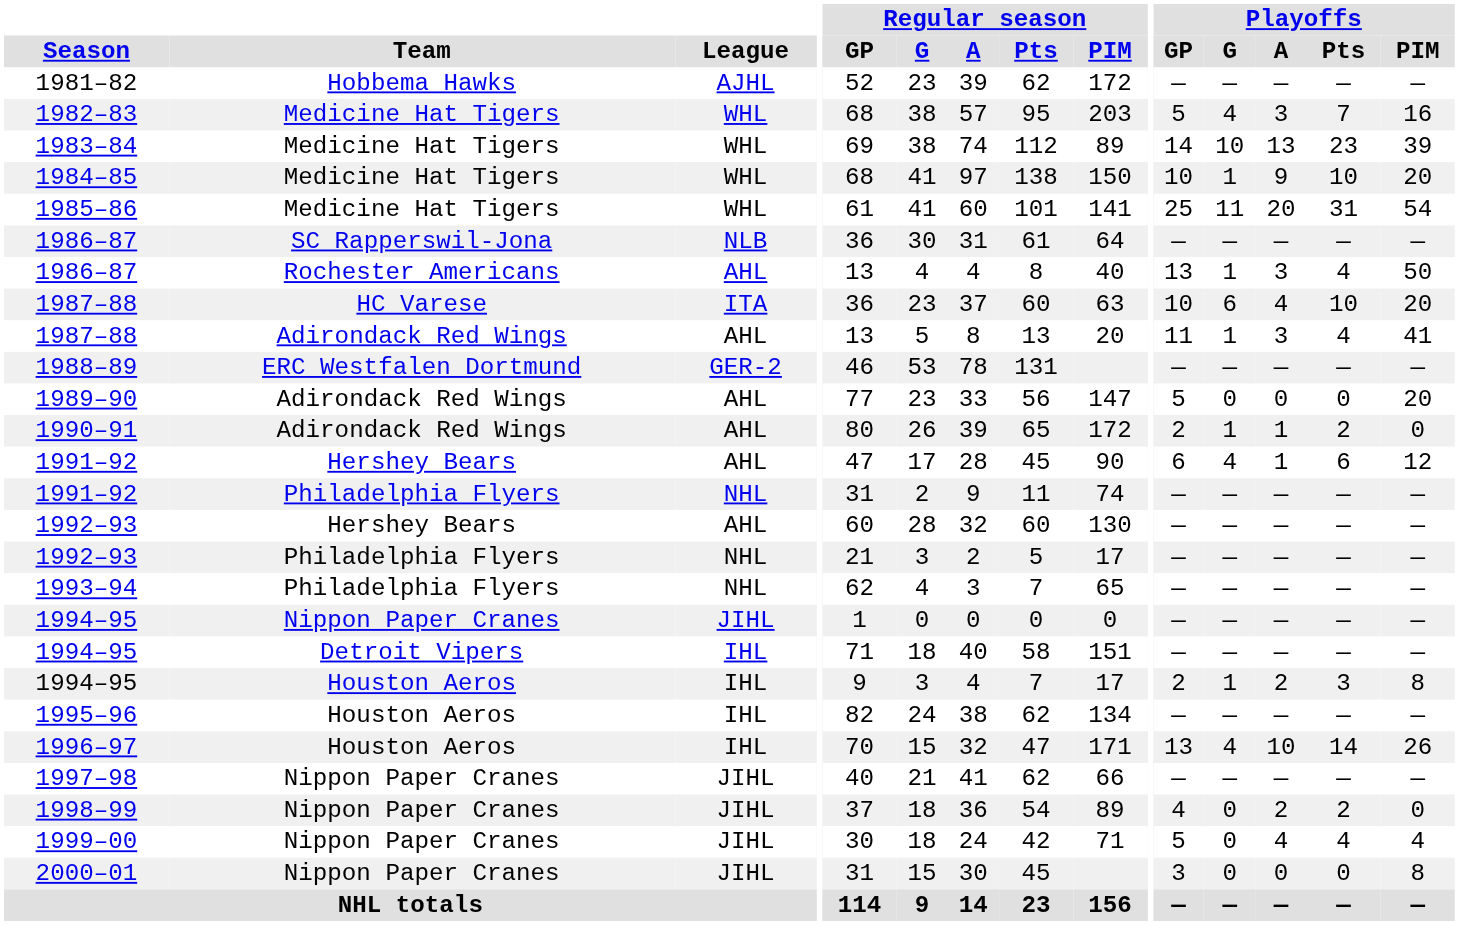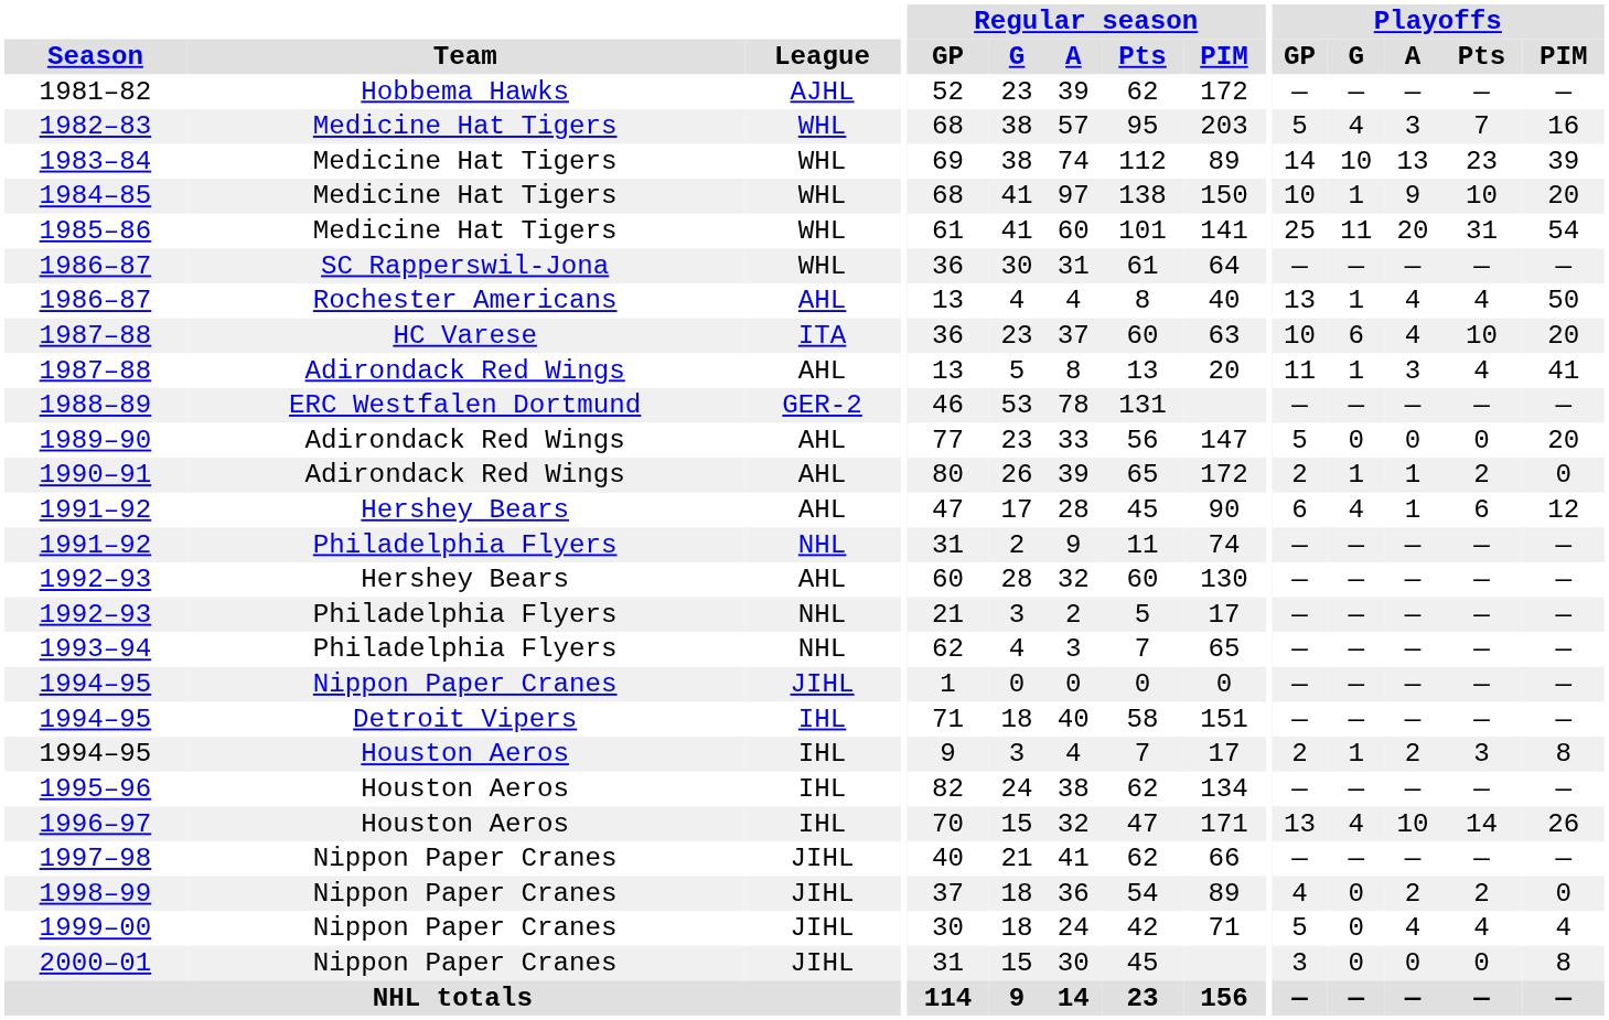 <table border="0" cellpadding="1" cellspacing="0" style="text-align:center; width:60em">
 <tr bgcolor="#e0e0e0">
 <th colspan="3" bgcolor="#ffffff"></th>
 <th rowspan="100" bgcolor="#ffffff"></th>
 <th colspan="5"><a href='#'>Regular season</a></th>
 <th rowspan="100" bgcolor="#ffffff"></th>
 <th colspan="5"><a href='#'>Playoffs</a></th>
 </tr>
 <tr bgcolor="#e0e0e0">
 <th><a href='#'>Season</a></th>
 <th>Team</th>
 <th>League</th>
 <th>GP</th>
 <th><a href='#'>G</a></th>
 <th><a href='#'>A</a></th>
 <th><a href='#'>Pts</a></th>
 <th><a href='#'>PIM</a></th>
 <th>GP</th>
 <th>G</th>
 <th>A</th>
 <th>Pts</th>
 <th>PIM</th>
 </tr>
 <tr>
 <td>1981–82</td>
 <td><a href='#'>Hobbema Hawks</a></td>
 <td><a href='#'>AJHL</a></td>
 <td>52</td>
 <td>23</td>
 <td>39</td>
 <td>62</td>
 <td>172</td>
 <td>—</td>
 <td>—</td>
 <td>—</td>
 <td>—</td>
 <td>—</td>
 </tr>
 <tr bgcolor="#f0f0f0">
 <td><a href='#'>1982–83</a></td>
 <td><a href='#'>Medicine Hat Tigers</a></td>
 <td><a href='#'>WHL</a></td>
 <td>68</td>
 <td>38</td>
 <td>57</td>
 <td>95</td>
 <td>203</td>
 <td>5</td>
 <td>4</td>
 <td>3</td>
 <td>7</td>
 <td>16</td>
 </tr>
 <tr>
 <td><a href='#'>1983–84</a></td>
 <td>Medicine Hat Tigers</td>
 <td>WHL</td>
 <td>69</td>
 <td>38</td>
 <td>74</td>
 <td>112</td>
 <td>89</td>
 <td>14</td>
 <td>10</td>
 <td>13</td>
 <td>23</td>
 <td>39</td>
 </tr>
 <tr bgcolor="#f0f0f0">
 <td><a href='#'>1984–85</a></td>
 <td>Medicine Hat Tigers</td>
 <td>WHL</td>
 <td>68</td>
 <td>41</td>
 <td>97</td>
 <td>138</td>
 <td>150</td>
 <td>10</td>
 <td>1</td>
 <td>9</td>
 <td>10</td>
 <td>20</td>
 </tr>
 <tr>
 <td><a href='#'>1985–86</a></td>
 <td>Medicine Hat Tigers</td>
 <td>WHL</td>
 <td>61</td>
 <td>41</td>
 <td>60</td>
 <td>101</td>
 <td>141</td>
 <td>25</td>
 <td>11</td>
 <td>20</td>
 <td>31</td>
 <td>54</td>
 </tr>
 <tr bgcolor="#f0f0f0">
 <td><a href='#'>1986–87</a></td>
 <td><a href='#'>SC Rapperswil-Jona</a></td>
-<td><a href='#'>NLB</a></td>
+<td>WHL</td>
 <td>36</td>
 <td>30</td>
 <td>31</td>
 <td>61</td>
 <td>64</td>
 <td>—</td>
 <td>—</td>
 <td>—</td>
 <td>—</td>
 <td>—</td>
 </tr>
 <tr>
 <td><a href='#'>1986–87</a></td>
 <td><a href='#'>Rochester Americans</a></td>
 <td><a href='#'>AHL</a></td>
 <td>13</td>
 <td>4</td>
 <td>4</td>
 <td>8</td>
 <td>40</td>
 <td>13</td>
 <td>1</td>
-<td>3</td>
+<td>4</td>
 <td>4</td>
 <td>50</td>
 </tr>
 <tr bgcolor="#f0f0f0">
 <td><a href='#'>1987–88</a></td>
 <td><a href='#'>HC Varese</a></td>
 <td><a href='#'>ITA</a></td>
 <td>36</td>
 <td>23</td>
 <td>37</td>
 <td>60</td>
 <td>63</td>
 <td>10</td>
 <td>6</td>
 <td>4</td>
 <td>10</td>
 <td>20</td>
 </tr>
 <tr>
 <td><a href='#'>1987–88</a></td>
 <td><a href='#'>Adirondack Red Wings</a></td>
 <td>AHL</td>
 <td>13</td>
 <td>5</td>
 <td>8</td>
 <td>13</td>
 <td>20</td>
 <td>11</td>
 <td>1</td>
 <td>3</td>
 <td>4</td>
 <td>41</td>
 </tr>
 <tr bgcolor="#f0f0f0">
 <td><a href='#'>1988–89</a></td>
 <td><a href='#'>ERC Westfalen Dortmund</a></td>
 <td><a href='#'>GER-2</a></td>
 <td>46</td>
 <td>53</td>
 <td>78</td>
 <td>131</td>
 <td></td>
 <td>—</td>
 <td>—</td>
 <td>—</td>
 <td>—</td>
 <td>—</td>
 </tr>
 <tr>
 <td><a href='#'>1989–90</a></td>
 <td>Adirondack Red Wings</td>
 <td>AHL</td>
 <td>77</td>
 <td>23</td>
 <td>33</td>
 <td>56</td>
 <td>147</td>
 <td>5</td>
 <td>0</td>
 <td>0</td>
 <td>0</td>
 <td>20</td>
 </tr>
 <tr bgcolor="#f0f0f0">
 <td><a href='#'>1990–91</a></td>
 <td>Adirondack Red Wings</td>
 <td>AHL</td>
 <td>80</td>
 <td>26</td>
 <td>39</td>
 <td>65</td>
 <td>172</td>
 <td>2</td>
 <td>1</td>
 <td>1</td>
 <td>2</td>
 <td>0</td>
 </tr>
 <tr>
 <td><a href='#'>1991–92</a></td>
 <td><a href='#'>Hershey Bears</a></td>
 <td>AHL</td>
 <td>47</td>
 <td>17</td>
 <td>28</td>
 <td>45</td>
 <td>90</td>
 <td>6</td>
 <td>4</td>
 <td>1</td>
 <td>6</td>
 <td>12</td>
 </tr>
 <tr bgcolor="#f0f0f0">
 <td><a href='#'>1991–92</a></td>
 <td><a href='#'>Philadelphia Flyers</a></td>
 <td><a href='#'>NHL</a></td>
 <td>31</td>
 <td>2</td>
 <td>9</td>
 <td>11</td>
 <td>74</td>
 <td>—</td>
 <td>—</td>
 <td>—</td>
 <td>—</td>
 <td>—</td>
 </tr>
 <tr>
 <td><a href='#'>1992–93</a></td>
 <td>Hershey Bears</td>
 <td>AHL</td>
 <td>60</td>
 <td>28</td>
 <td>32</td>
 <td>60</td>
 <td>130</td>
 <td>—</td>
 <td>—</td>
 <td>—</td>
 <td>—</td>
 <td>—</td>
 </tr>
 <tr bgcolor="#f0f0f0">
 <td><a href='#'>1992–93</a></td>
 <td>Philadelphia Flyers</td>
 <td>NHL</td>
 <td>21</td>
 <td>3</td>
 <td>2</td>
 <td>5</td>
 <td>17</td>
 <td>—</td>
 <td>—</td>
 <td>—</td>
 <td>—</td>
 <td>—</td>
 </tr>
 <tr>
 <td><a href='#'>1993–94</a></td>
 <td>Philadelphia Flyers</td>
 <td>NHL</td>
 <td>62</td>
 <td>4</td>
 <td>3</td>
 <td>7</td>
 <td>65</td>
 <td>—</td>
 <td>—</td>
 <td>—</td>
 <td>—</td>
 <td>—</td>
 </tr>
 <tr bgcolor="#f0f0f0">
 <td><a href='#'>1994–95</a></td>
 <td><a href='#'>Nippon Paper Cranes</a></td>
 <td><a href='#'>JIHL</a></td>
 <td>1</td>
 <td>0</td>
 <td>0</td>
 <td>0</td>
 <td>0</td>
 <td>—</td>
 <td>—</td>
 <td>—</td>
 <td>—</td>
 <td>—</td>
 </tr>
 <tr>
 <td><a href='#'>1994–95</a></td>
 <td><a href='#'>Detroit Vipers</a></td>
 <td><a href='#'>IHL</a></td>
 <td>71</td>
 <td>18</td>
 <td>40</td>
 <td>58</td>
 <td>151</td>
 <td>—</td>
 <td>—</td>
 <td>—</td>
 <td>—</td>
 <td>—</td>
 </tr>
 <tr bgcolor="#f0f0f0">
 <td>1994–95</td>
 <td><a href='#'>Houston Aeros</a></td>
 <td>IHL</td>
 <td>9</td>
 <td>3</td>
 <td>4</td>
 <td>7</td>
 <td>17</td>
 <td>2</td>
 <td>1</td>
 <td>2</td>
 <td>3</td>
 <td>8</td>
 </tr>
 <tr>
 <td><a href='#'>1995–96</a></td>
 <td>Houston Aeros</td>
 <td>IHL</td>
 <td>82</td>
 <td>24</td>
 <td>38</td>
 <td>62</td>
 <td>134</td>
 <td>—</td>
 <td>—</td>
 <td>—</td>
 <td>—</td>
 <td>—</td>
 </tr>
 <tr bgcolor="#f0f0f0">
 <td><a href='#'>1996–97</a></td>
 <td>Houston Aeros</td>
 <td>IHL</td>
 <td>70</td>
 <td>15</td>
 <td>32</td>
 <td>47</td>
 <td>171</td>
 <td>13</td>
 <td>4</td>
 <td>10</td>
 <td>14</td>
 <td>26</td>
 </tr>
 <tr>
 <td><a href='#'>1997–98</a></td>
 <td>Nippon Paper Cranes</td>
 <td>JIHL</td>
 <td>40</td>
 <td>21</td>
 <td>41</td>
 <td>62</td>
 <td>66</td>
 <td>—</td>
 <td>—</td>
 <td>—</td>
 <td>—</td>
 <td>—</td>
 </tr>
 <tr bgcolor="#f0f0f0">
 <td><a href='#'>1998–99</a></td>
 <td>Nippon Paper Cranes</td>
 <td>JIHL</td>
 <td>37</td>
 <td>18</td>
 <td>36</td>
 <td>54</td>
 <td>89</td>
 <td>4</td>
 <td>0</td>
 <td>2</td>
 <td>2</td>
 <td>0</td>
 </tr>
 <tr>
 <td><a href='#'>1999–00</a></td>
 <td>Nippon Paper Cranes</td>
 <td>JIHL</td>
 <td>30</td>
 <td>18</td>
 <td>24</td>
 <td>42</td>
 <td>71</td>
 <td>5</td>
 <td>0</td>
 <td>4</td>
 <td>4</td>
 <td>4</td>
 </tr>
 <tr bgcolor="#f0f0f0">
 <td><a href='#'>2000–01</a></td>
 <td>Nippon Paper Cranes</td>
 <td>JIHL</td>
 <td>31</td>
 <td>15</td>
 <td>30</td>
 <td>45</td>
 <td></td>
 <td>3</td>
 <td>0</td>
 <td>0</td>
 <td>0</td>
 <td>8</td>
 </tr>
 <tr bgcolor="#e0e0e0">
 <th colspan="3">NHL totals</th>
 <th>114</th>
 <th>9</th>
 <th>14</th>
 <th>23</th>
 <th>156</th>
 <th>—</th>
 <th>—</th>
 <th>—</th>
 <th>—</th>
 <th>—</th>
 </tr>
 </table>
